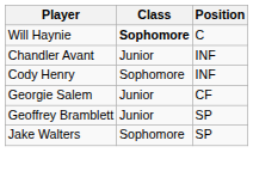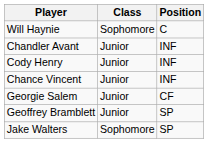 <table class="wikitable" border="1">
 <tr>
 <th>Player</th>
 <th>Class</th>
 <th>Position</th>
 </tr>
 <tr>
 <td>Will Haynie</td>
-<td><strong>Sophomore</strong></td>
+<td>Sophomore</td>
 <td>C</td>
 </tr>
 <tr>
 <td>Chandler Avant</td>
 <td>Junior</td>
 <td>INF</td>
 </tr>
 <tr>
 <td>Cody Henry</td>
-<td>Sophomore</td>
+<td>Junior</td>
+<td>INF</td>
+</tr>
+<tr>
+<td>Chance Vincent</td>
+<td>Junior</td>
 <td>INF</td>
 </tr>
 <tr>
 <td>Georgie Salem</td>
 <td>Junior</td>
 <td>CF</td>
 </tr>
 <tr>
 <td>Geoffrey Bramblett</td>
 <td>Junior</td>
 <td>SP</td>
 </tr>
 <tr>
 <td>Jake Walters</td>
 <td>Sophomore</td>
 <td>SP</td>
 </tr>
 </table>
